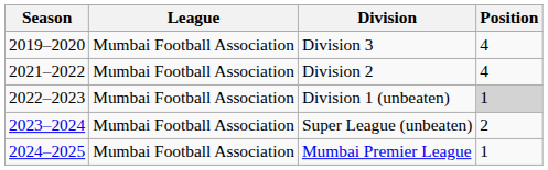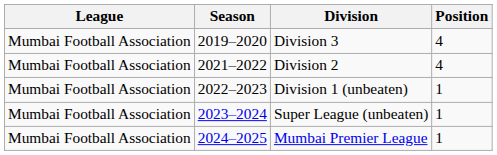 <table class="wikitable">
 <tr>
+<th>League</th>
 <th>Season</th>
-<th>League</th>
 <th>Division</th>
 <th>Position</th>
 </tr>
 <tr>
+<td>Mumbai Football Association</td>
 <td>2019–2020</td>
-<td>Mumbai Football Association</td>
 <td>Division 3</td>
 <td>4</td>
 </tr>
 <tr>
+<td>Mumbai Football Association</td>
 <td>2021–2022</td>
-<td>Mumbai Football Association</td>
 <td>Division 2</td>
 <td>4</td>
 </tr>
 <tr>
+<td>Mumbai Football Association</td>
 <td>2022–2023</td>
-<td>Mumbai Football Association</td>
 <td>Division 1 (unbeaten)</td>
-<td style="background: lightgrey;">1</td>
+<td>1</td>
 </tr>
 <tr>
+<td>Mumbai Football Association</td>
 <td><a href='#'>2023–2024</a></td>
-<td>Mumbai Football Association</td>
 <td>Super League (unbeaten)</td>
-<td>2</td>
+<td>1</td>
 </tr>
 <tr>
+<td>Mumbai Football Association</td>
 <td><a href='#'>2024–2025</a></td>
-<td>Mumbai Football Association</td>
 <td><a href='#'>Mumbai Premier League</a></td>
 <td>1</td>
 </tr>
 </table>
